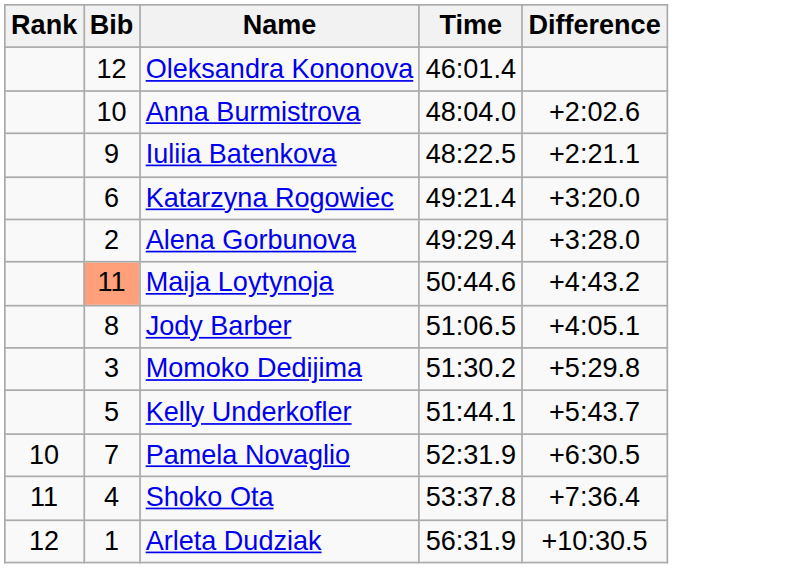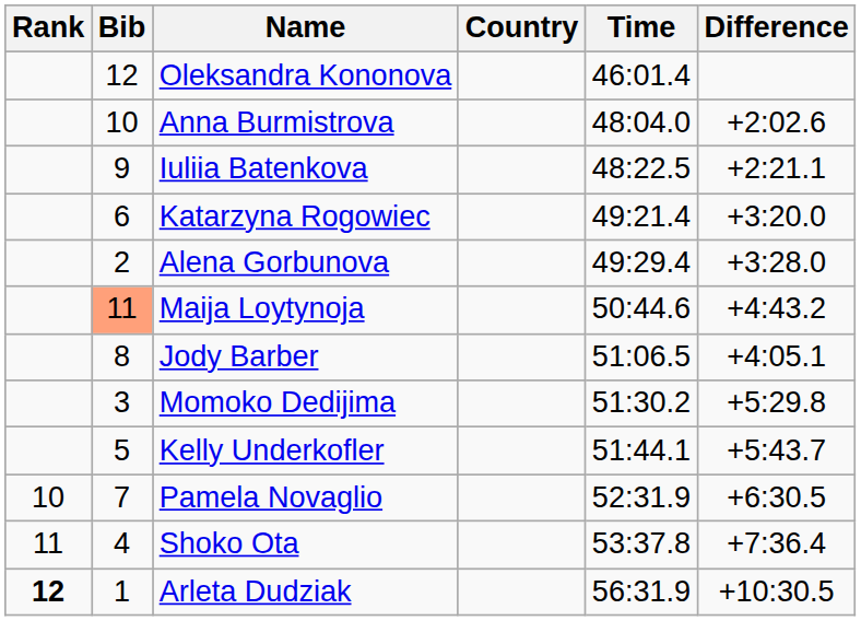 <table class="wikitable sortable" style="text-align:center">
 <tr>
 <th>Rank</th>
 <th>Bib</th>
 <th>Name</th>
+<th>Country</th>
 <th>Time</th>
 <th>Difference</th>
 </tr>
 <tr>
 <td></td>
 <td>12</td>
 <td align=left><a href='#'>Oleksandra Kononova</a></td>
+<td align=left></td>
 <td>46:01.4</td>
 <td></td>
 </tr>
 <tr>
 <td></td>
 <td>10</td>
 <td align=left><a href='#'>Anna Burmistrova</a></td>
+<td align=left></td>
 <td>48:04.0</td>
 <td>+2:02.6</td>
 </tr>
 <tr>
 <td></td>
 <td>9</td>
 <td align=left><a href='#'>Iuliia Batenkova</a></td>
+<td align=left></td>
 <td>48:22.5</td>
 <td>+2:21.1</td>
 </tr>
 <tr>
 <td></td>
 <td>6</td>
 <td align=left><a href='#'>Katarzyna Rogowiec</a></td>
+<td align=left></td>
 <td>49:21.4</td>
 <td>+3:20.0</td>
 </tr>
 <tr>
 <td></td>
 <td>2</td>
 <td align=left><a href='#'>Alena Gorbunova</a></td>
+<td align=left></td>
 <td>49:29.4</td>
 <td>+3:28.0</td>
 </tr>
 <tr>
 <td></td>
 <td style="background: lightsalmon;">11</td>
 <td align=left><a href='#'>Maija Loytynoja</a></td>
+<td align=left></td>
 <td>50:44.6</td>
 <td>+4:43.2</td>
 </tr>
 <tr>
 <td></td>
 <td>8</td>
 <td align=left><a href='#'>Jody Barber</a></td>
+<td align=left></td>
 <td>51:06.5</td>
 <td>+4:05.1</td>
 </tr>
 <tr>
 <td></td>
 <td>3</td>
 <td align=left><a href='#'>Momoko Dedijima</a></td>
+<td align=left></td>
 <td>51:30.2</td>
 <td>+5:29.8</td>
 </tr>
 <tr>
 <td></td>
 <td>5</td>
 <td align=left><a href='#'>Kelly Underkofler</a></td>
+<td align=left></td>
 <td>51:44.1</td>
 <td>+5:43.7</td>
 </tr>
 <tr>
 <td>10</td>
 <td>7</td>
 <td align=left><a href='#'>Pamela Novaglio</a></td>
+<td align=left></td>
 <td>52:31.9</td>
 <td>+6:30.5</td>
 </tr>
 <tr>
 <td>11</td>
 <td>4</td>
 <td align=left><a href='#'>Shoko Ota</a></td>
+<td align=left></td>
 <td>53:37.8</td>
 <td>+7:36.4</td>
 </tr>
 <tr>
-<td>12</td>
+<td><strong>12</strong></td>
 <td>1</td>
 <td align=left><a href='#'>Arleta Dudziak</a></td>
+<td align=left></td>
 <td>56:31.9</td>
 <td>+10:30.5</td>
 </tr>
 </table>
